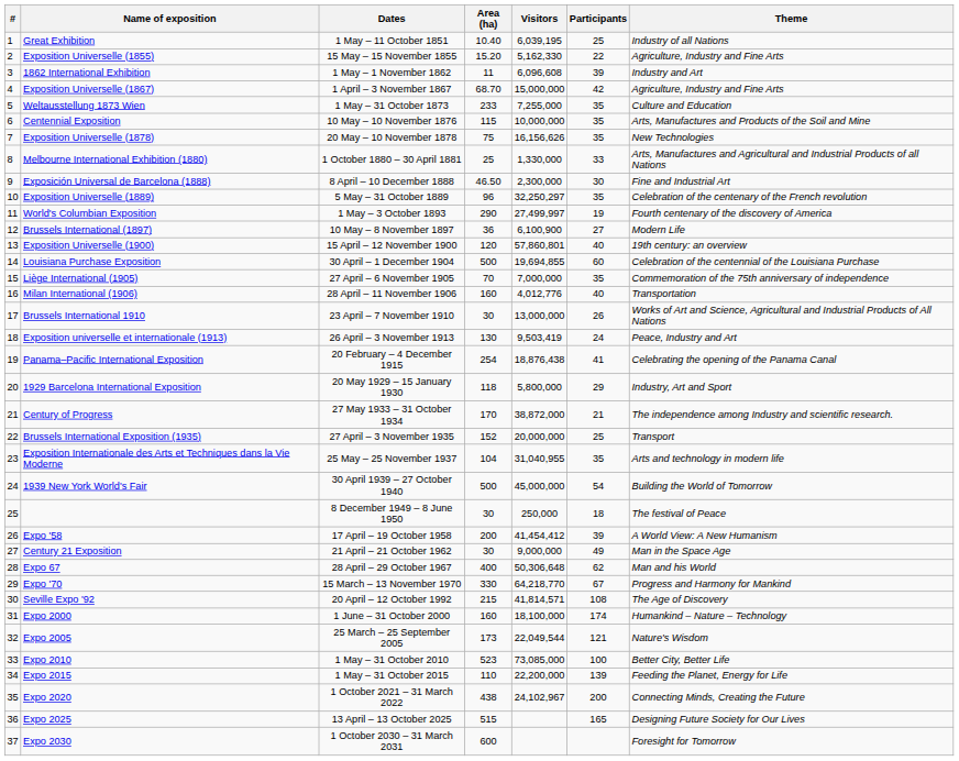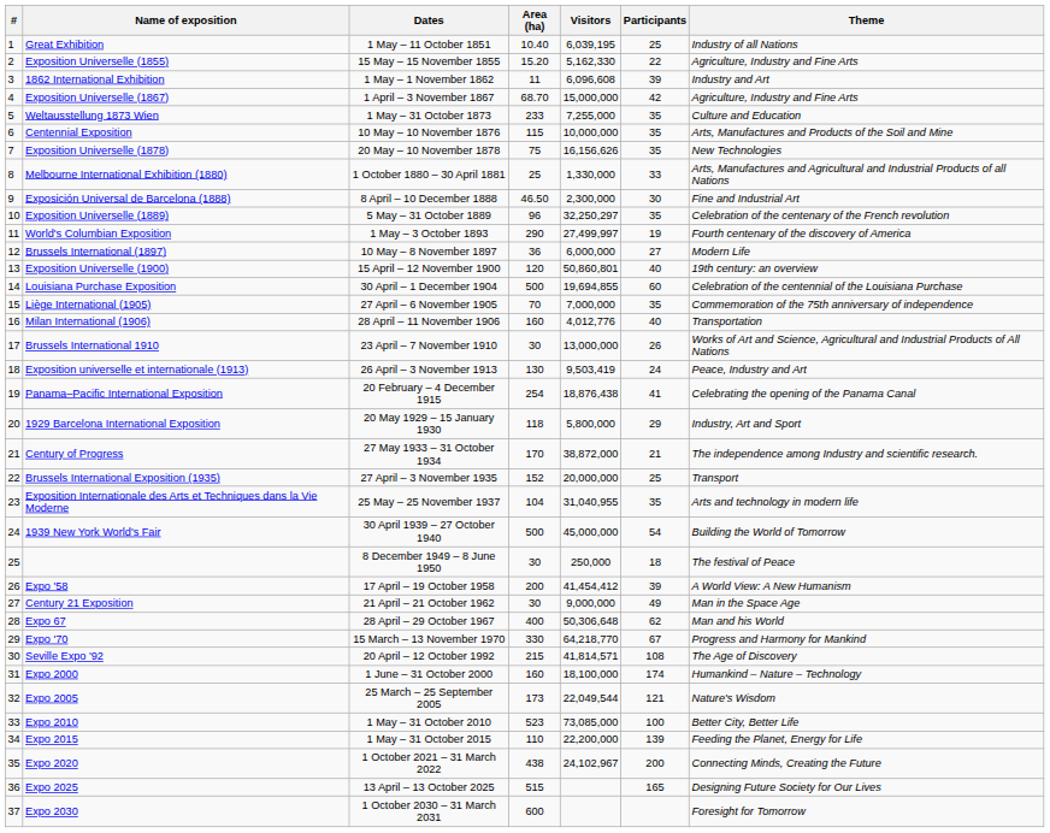 <table class="wikitable sortable" style="font-size: 83%;">
 <tr>
 <th>#</th>
 <th>Name of exposition</th>
 <th>Dates</th>
 <th>Area (ha)</th>
 <th>Visitors</th>
 <th>Participants</th>
 <th>Theme</th>
 </tr>
 <tr>
 <td>1</td>
 <td> <a href='#'>Great Exhibition</a></td>
 <td align=center>1 May – 11 October 1851</td>
 <td align=center>10.40</td>
 <td align=center>6,039,195</td>
 <td align=center>25</td>
 <td><em>Industry of all Nations</em></td>
 </tr>
 <tr>
 <td>2</td>
 <td> <a href='#'>Exposition Universelle (1855)</a></td>
 <td align=center>15 May – 15 November 1855</td>
 <td align=center>15.20</td>
 <td align=center>5,162,330</td>
 <td align=center>22</td>
 <td><em>Agriculture, Industry and Fine Arts</em></td>
 </tr>
 <tr>
 <td>3</td>
 <td> <a href='#'>1862 International Exhibition</a></td>
 <td align=center>1 May – 1 November 1862</td>
 <td align=center>11</td>
 <td align=center>6,096,608</td>
 <td align=center>39</td>
 <td><em>Industry and Art</em></td>
 </tr>
 <tr>
 <td>4</td>
 <td> <a href='#'>Exposition Universelle (1867)</a></td>
 <td align=center>1 April – 3 November 1867</td>
 <td align=center>68.70</td>
 <td align=center>15,000,000</td>
 <td align=center>42</td>
 <td><em>Agriculture, Industry and Fine Arts</em></td>
 </tr>
 <tr>
 <td>5</td>
 <td> <a href='#'>Weltausstellung 1873 Wien</a></td>
 <td align=center>1 May – 31 October 1873</td>
 <td align=center>233</td>
 <td align=center>7,255,000</td>
 <td align=center>35</td>
 <td><em>Culture and Education</em></td>
 </tr>
 <tr>
 <td>6</td>
 <td> <a href='#'>Centennial Exposition</a></td>
 <td align=center>10 May – 10 November 1876</td>
 <td align=center>115</td>
 <td align=center>10,000,000</td>
 <td align=center>35</td>
 <td><em>Arts, Manufactures and Products of the Soil and Mine</em></td>
 </tr>
 <tr>
 <td>7</td>
 <td> <a href='#'>Exposition Universelle (1878)</a></td>
 <td align=center>20 May – 10 November 1878</td>
 <td align=center>75</td>
 <td align=center>16,156,626</td>
 <td align=center>35</td>
 <td><em>New Technologies</em></td>
 </tr>
 <tr>
 <td>8</td>
 <td> <a href='#'>Melbourne International Exhibition (1880)</a></td>
 <td align=center>1 October 1880 – 30 April 1881</td>
 <td align=center>25</td>
 <td align=center>1,330,000</td>
 <td align=center>33</td>
 <td><em>Arts, Manufactures and Agricultural and Industrial Products of all Nations</em></td>
 </tr>
 <tr>
 <td>9</td>
 <td> <a href='#'>Exposición Universal de Barcelona (1888)</a></td>
 <td align=center>8 April – 10 December 1888</td>
 <td align=center>46.50</td>
 <td align=center>2,300,000</td>
 <td align=center>30</td>
 <td><em>Fine and Industrial Art</em></td>
 </tr>
 <tr>
 <td>10</td>
 <td> <a href='#'>Exposition Universelle (1889)</a></td>
 <td align=center>5 May – 31 October 1889</td>
 <td align=center>96</td>
 <td align=center>32,250,297</td>
 <td align=center>35</td>
 <td><em>Celebration of the centenary of the French revolution</em></td>
 </tr>
 <tr>
 <td>11</td>
 <td> <a href='#'>World's Columbian Exposition</a></td>
 <td align=center>1 May – 3 October 1893</td>
 <td align=center>290</td>
 <td align=center>27,499,997</td>
 <td align=center>19</td>
 <td><em>Fourth centenary of the discovery of America</em></td>
 </tr>
 <tr>
 <td>12</td>
 <td> <a href='#'>Brussels International (1897)</a></td>
 <td align=center>10 May – 8 November 1897</td>
 <td align=center>36</td>
-<td align=center>6,100,900</td>
+<td align=center>6,000,000</td>
 <td align=center>27</td>
 <td><em>Modern Life</em></td>
 </tr>
 <tr>
 <td>13</td>
 <td> <a href='#'>Exposition Universelle (1900)</a></td>
 <td align=center>15 April – 12 November 1900</td>
 <td align=center>120</td>
-<td align=center>57,860,801</td>
+<td align=center>50,860,801</td>
 <td align=center>40</td>
 <td><em>19th century: an overview</em></td>
 </tr>
 <tr>
 <td>14</td>
 <td> <a href='#'>Louisiana Purchase Exposition</a></td>
 <td align=center>30 April – 1 December 1904</td>
 <td align=center>500</td>
 <td align=center>19,694,855</td>
 <td align=center>60</td>
 <td><em>Celebration of the centennial of the Louisiana Purchase</em></td>
 </tr>
 <tr>
 <td>15</td>
 <td> <a href='#'>Liège International (1905)</a></td>
 <td align=center>27 April – 6 November 1905</td>
 <td align=center>70</td>
 <td align=center>7,000,000</td>
 <td align=center>35</td>
 <td><em>Commemoration of the 75th anniversary of independence</em></td>
 </tr>
 <tr>
 <td>16</td>
 <td> <a href='#'>Milan International (1906)</a></td>
 <td align=center>28 April – 11 November 1906</td>
 <td align=center>160</td>
 <td align=center>4,012,776</td>
 <td align=center>40</td>
 <td><em>Transportation</em></td>
 </tr>
 <tr>
 <td>17</td>
 <td> <a href='#'>Brussels International 1910</a></td>
 <td align=center>23 April – 7 November 1910</td>
 <td align=center>30</td>
 <td align=center>13,000,000</td>
 <td align=center>26</td>
 <td><em>Works of Art and Science, Agricultural and Industrial Products of All Nations</em></td>
 </tr>
 <tr>
 <td>18</td>
 <td> <a href='#'>Exposition universelle et internationale (1913)</a></td>
 <td align=center>26 April – 3 November 1913</td>
 <td align=center>130</td>
 <td align=center>9,503,419</td>
 <td align=center>24</td>
 <td><em>Peace, Industry and Art</em></td>
 </tr>
 <tr>
 <td>19</td>
 <td> <a href='#'>Panama–Pacific International Exposition</a></td>
 <td align=center>20 February – 4 December 1915</td>
 <td align=center>254</td>
 <td align=center>18,876,438</td>
 <td align=center>41</td>
 <td><em>Celebrating the opening of the Panama Canal</em></td>
 </tr>
 <tr>
 <td>20</td>
 <td> <a href='#'>1929 Barcelona International Exposition</a></td>
 <td align=center>20 May 1929 – 15 January 1930</td>
 <td align=center>118</td>
 <td align=center>5,800,000</td>
 <td align=center>29</td>
 <td><em>Industry, Art and Sport</em></td>
 </tr>
 <tr>
 <td>21</td>
 <td> <a href='#'>Century of Progress</a></td>
 <td align=center>27 May 1933 – 31 October 1934</td>
 <td align=center>170</td>
 <td align=center>38,872,000</td>
 <td align=center>21</td>
 <td><em>The independence among Industry and scientific research.</em></td>
 </tr>
 <tr>
 <td>22</td>
 <td> <a href='#'>Brussels International Exposition (1935)</a></td>
 <td align=center>27 April – 3 November 1935</td>
 <td align=center>152</td>
 <td align=center>20,000,000</td>
 <td align=center>25</td>
 <td><em>Transport</em></td>
 </tr>
 <tr>
 <td>23</td>
 <td> <a href='#'>Exposition Internationale des Arts et Techniques dans la Vie Moderne</a></td>
 <td align=center>25 May – 25 November 1937</td>
 <td align=center>104</td>
 <td align=center>31,040,955</td>
 <td align=center>35</td>
 <td><em>Arts and technology in modern life</em></td>
 </tr>
 <tr>
 <td>24</td>
 <td> <a href='#'>1939 New York World's Fair</a></td>
 <td align=center>30 April 1939 – 27 October 1940</td>
 <td align=center>500</td>
 <td align=center>45,000,000</td>
 <td align=center>54</td>
 <td><em>Building the World of Tomorrow</em></td>
 </tr>
 <tr>
 <td>25</td>
 <td></td>
 <td align=center>8 December 1949 – 8 June 1950</td>
 <td align=center>30</td>
 <td align=center>250,000</td>
 <td align=center>18</td>
 <td><em>The festival of Peace</em></td>
 </tr>
 <tr>
 <td>26</td>
 <td> <a href='#'>Expo '58</a></td>
 <td align=center>17 April – 19 October 1958</td>
 <td align=center>200</td>
 <td align=center>41,454,412</td>
 <td align=center>39</td>
 <td><em>A World View: A New Humanism</em></td>
 </tr>
 <tr>
 <td>27</td>
 <td> <a href='#'>Century 21 Exposition</a></td>
 <td align=center>21 April – 21 October 1962</td>
 <td align=center>30</td>
 <td align=center>9,000,000</td>
 <td align=center>49</td>
 <td><em>Man in the Space Age</em></td>
 </tr>
 <tr>
 <td>28</td>
 <td> <a href='#'>Expo 67</a></td>
 <td align=center>28 April – 29 October 1967</td>
 <td align=center>400</td>
 <td align=center>50,306,648</td>
 <td align=center>62</td>
 <td><em>Man and his World</em></td>
 </tr>
 <tr>
 <td>29</td>
 <td> <a href='#'>Expo '70</a></td>
 <td align=center>15 March – 13 November 1970</td>
 <td align=center>330</td>
 <td align=center>64,218,770</td>
 <td align=center>67</td>
 <td><em>Progress and Harmony for Mankind</em></td>
 </tr>
 <tr>
 <td>30</td>
 <td> <a href='#'>Seville Expo '92</a></td>
 <td align=center>20 April – 12 October 1992</td>
 <td align=center>215</td>
 <td align=center>41,814,571</td>
 <td align=center>108</td>
 <td><em>The Age of Discovery</em></td>
 </tr>
 <tr>
 <td>31</td>
 <td> <a href='#'>Expo 2000</a></td>
 <td align=center>1 June – 31 October 2000</td>
 <td align=center>160</td>
 <td align=center>18,100,000</td>
 <td align=center>174</td>
 <td><em>Humankind – Nature – Technology</em></td>
 </tr>
 <tr>
 <td>32</td>
 <td> <a href='#'>Expo 2005</a></td>
 <td align=center>25 March – 25 September 2005</td>
 <td align=center>173</td>
 <td align=center>22,049,544</td>
 <td align=center>121</td>
 <td><em>Nature's Wisdom</em></td>
 </tr>
 <tr>
 <td>33</td>
 <td> <a href='#'>Expo 2010</a></td>
 <td align=center>1 May – 31 October 2010</td>
 <td align=center>523</td>
 <td align=center>73,085,000</td>
 <td align=center>100</td>
 <td><em>Better City, Better Life</em></td>
 </tr>
 <tr>
 <td>34</td>
 <td> <a href='#'>Expo 2015</a></td>
 <td align=center>1 May – 31 October 2015</td>
 <td align=center>110</td>
 <td align=center>22,200,000</td>
 <td align=center>139</td>
 <td><em>Feeding the Planet, Energy for Life</em></td>
 </tr>
 <tr>
 <td>35</td>
 <td> <a href='#'>Expo 2020</a></td>
 <td align=center>1 October 2021 – 31 March 2022</td>
 <td align=center>438</td>
 <td align=center>24,102,967</td>
 <td align=center>200</td>
 <td><em>Connecting Minds, Creating the Future</em></td>
 </tr>
 <tr>
 <td>36</td>
 <td> <a href='#'>Expo 2025</a></td>
 <td align=center>13 April – 13 October 2025</td>
 <td align=center>515</td>
 <td align=center></td>
 <td align=center>165</td>
 <td><em>Designing Future Society for Our Lives</em></td>
 </tr>
 <tr>
 <td>37</td>
 <td> <a href='#'>Expo 2030</a></td>
 <td align=center>1 October 2030 – 31 March 2031</td>
 <td align=center>600</td>
 <td align=center></td>
 <td align=center></td>
 <td><em>Foresight for Tomorrow</em></td>
 </tr>
 </table>
